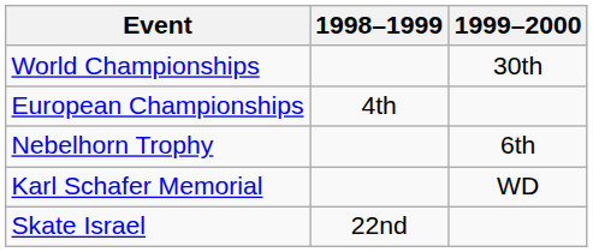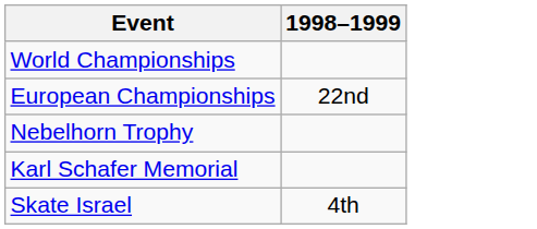 <table class="wikitable" style="text-align:center">
 <tr>
 <th>Event</th>
 <th>1998–1999</th>
-<th>1999–2000</th>
 </tr>
 <tr>
 <td align=left><a href='#'>World Championships</a></td>
 <td></td>
-<td>30th</td>
 </tr>
 <tr>
 <td align=left><a href='#'>European Championships</a></td>
-<td>4th</td>
-<td></td>
+<td>22nd</td>
 </tr>
 <tr>
 <td align=left><a href='#'>Nebelhorn Trophy</a></td>
 <td></td>
-<td>6th</td>
 </tr>
 <tr>
 <td align=left><a href='#'>Karl Schafer Memorial</a></td>
 <td></td>
-<td>WD</td>
 </tr>
 <tr>
 <td align=left><a href='#'>Skate Israel</a></td>
-<td>22nd</td>
-<td></td>
+<td>4th</td>
 </tr>
 </table>
